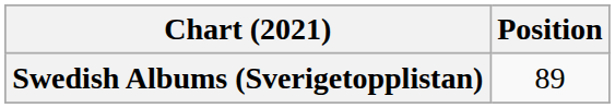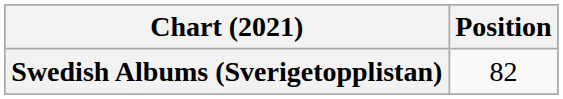 <table class="wikitable plainrowheaders" style="text-align:center">
 <tr>
 <th scope="col">Chart (2021)</th>
 <th scope="col">Position</th>
 </tr>
 <tr>
 <th scope="row">Swedish Albums (Sverigetopplistan)</th>
-<td>89</td>
+<td>82</td>
 </tr>
 </table>
